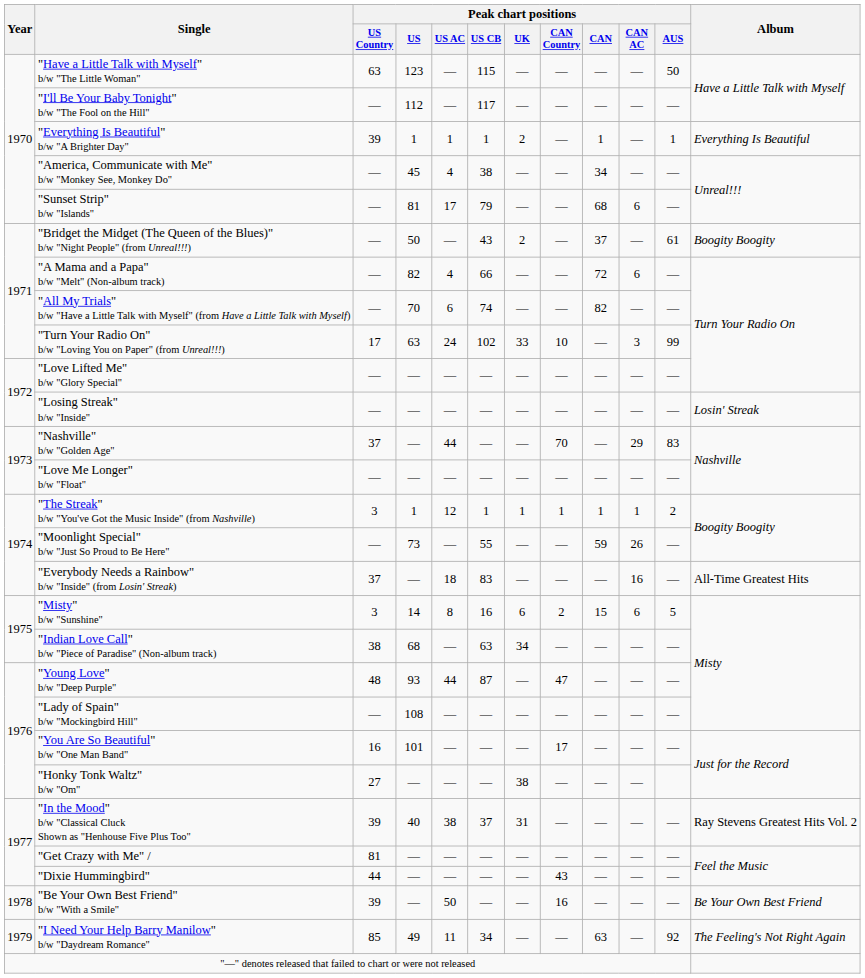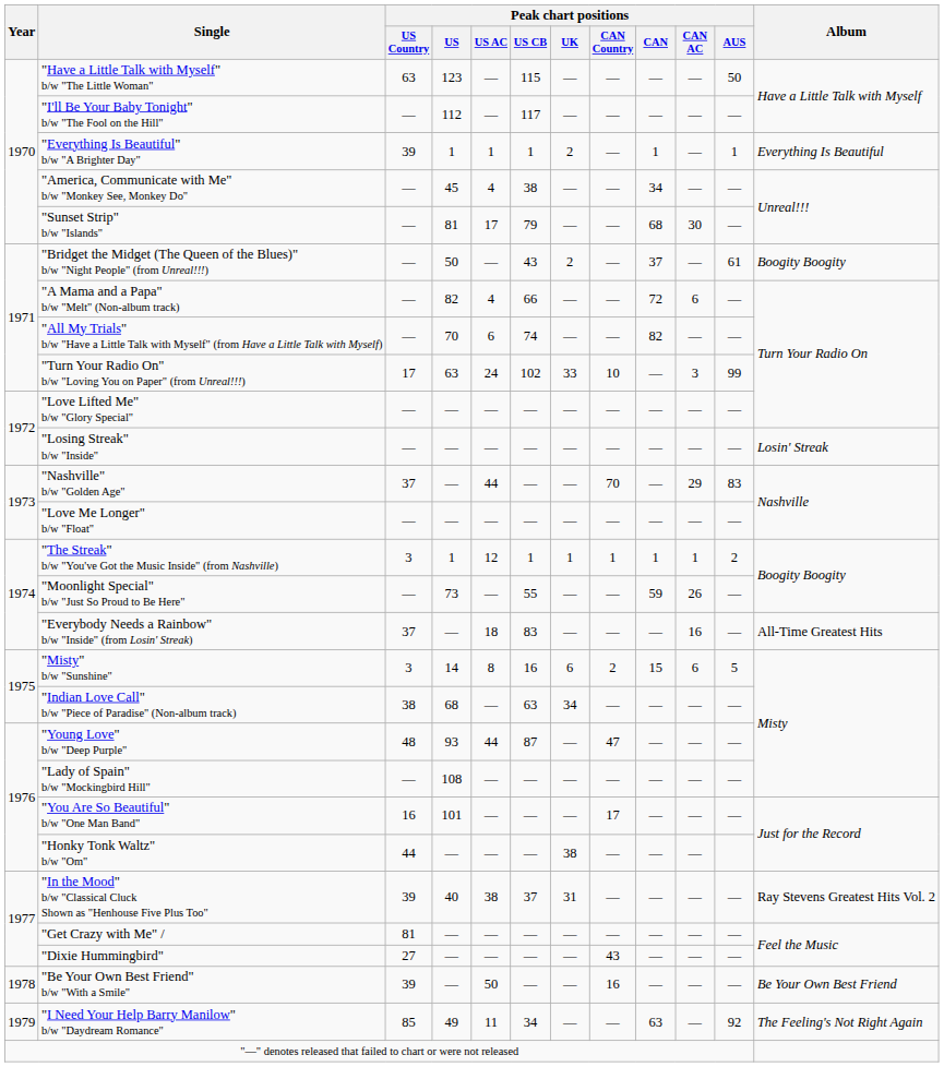 <table class="wikitable" style="text-align:center;">
 <tr>
 <th rowspan="2">Year</th>
 <th rowspan="2">Single</th>
 <th colspan="9">Peak chart positions</th>
 <th rowspan="2">Album</th>
 </tr>
 <tr style="font-size:smaller;">
 <th width="40"><a href='#'>US Country</a></th>
 <th width="40"><a href='#'>US</a><br></th>
 <th width="40"><a href='#'>US AC</a></th>
 <th width="40"><a href='#'>US CB</a></th>
 <th width="40"><a href='#'>UK</a></th>
 <th width="40"><a href='#'>CAN Country</a></th>
 <th width="40"><a href='#'>CAN</a></th>
 <th width="40"><a href='#'>CAN AC</a></th>
 <th width="40"><a href='#'>AUS</a></th>
 </tr>
 <tr>
 <td rowspan="5">1970</td>
 <td align="left">"<a href='#'>Have a Little Talk with Myself</a>"<br><small>b/w "The Little Woman"</small></td>
 <td>63</td>
 <td>123</td>
 <td>—</td>
 <td>115</td>
 <td>—</td>
 <td>—</td>
 <td>—</td>
 <td>—</td>
 <td>50</td>
 <td align="left" rowspan="2"><em>Have a Little Talk with Myself</em></td>
 </tr>
 <tr>
 <td align="left">"<a href='#'>I'll Be Your Baby Tonight</a>"<br><small>b/w "The Fool on the Hill"</small></td>
 <td>—</td>
 <td>112</td>
 <td>—</td>
 <td>117</td>
 <td>—</td>
 <td>—</td>
 <td>—</td>
 <td>—</td>
 <td>—</td>
 </tr>
 <tr>
 <td align="left">"<a href='#'>Everything Is Beautiful</a>"<br><small>b/w "A Brighter Day"</small></td>
 <td>39</td>
 <td>1</td>
 <td>1</td>
 <td>1</td>
 <td>2</td>
 <td>—</td>
 <td>1</td>
 <td>—</td>
 <td>1</td>
 <td align="left"><em>Everything Is Beautiful</em></td>
 </tr>
 <tr>
 <td align="left">"America, Communicate with Me"<br><small>b/w "Monkey See, Monkey Do"</small></td>
 <td>—</td>
 <td>45</td>
 <td>4</td>
 <td>38</td>
 <td>—</td>
 <td>—</td>
 <td>34</td>
 <td>—</td>
 <td>—</td>
 <td align="left" rowspan="2"><em>Unreal!!!</em></td>
 </tr>
 <tr>
 <td align="left">"Sunset Strip"<br><small>b/w "Islands"</small></td>
 <td>—</td>
 <td>81</td>
 <td>17</td>
 <td>79</td>
 <td>—</td>
 <td>—</td>
 <td>68</td>
-<td>6</td>
+<td>30</td>
 <td>—</td>
 </tr>
 <tr>
 <td rowspan="4">1971</td>
 <td align="left">"Bridget the Midget (The Queen of the Blues)"<br><small>b/w "Night People" (from <em>Unreal!!!</em>)</small></td>
 <td>—</td>
 <td>50</td>
 <td>—</td>
 <td>43</td>
 <td>2</td>
 <td>—</td>
 <td>37</td>
 <td>—</td>
 <td>61</td>
 <td align="left"><em>Boogity Boogity</em></td>
 </tr>
 <tr>
 <td align="left">"A Mama and a Papa"<br><small>b/w "Melt" (Non-album track)</small></td>
 <td>—</td>
 <td>82</td>
 <td>4</td>
 <td>66</td>
 <td>—</td>
 <td>—</td>
 <td>72</td>
 <td>6</td>
 <td>—</td>
 <td align="left" rowspan="4"><em>Turn Your Radio On</em></td>
 </tr>
 <tr>
 <td align="left">"<a href='#'>All My Trials</a>"<br><small>b/w "Have a Little Talk with Myself" (from  <em>Have a Little Talk with Myself</em>)</small></td>
 <td>—</td>
 <td>70</td>
 <td>6</td>
 <td>74</td>
 <td>—</td>
 <td>—</td>
 <td>82</td>
 <td>—</td>
 <td>—</td>
 </tr>
 <tr>
 <td align="left">"Turn Your Radio On"<br><small>b/w "Loving You on Paper" (from <em>Unreal!!!</em>)</small></td>
 <td>17</td>
 <td>63</td>
 <td>24</td>
 <td>102</td>
 <td>33</td>
 <td>10</td>
 <td>—</td>
 <td>3</td>
 <td>99</td>
 </tr>
 <tr>
 <td rowspan="2">1972</td>
 <td align="left">"Love Lifted Me"<br><small>b/w "Glory Special"</small></td>
 <td>—</td>
 <td>—</td>
 <td>—</td>
 <td>—</td>
 <td>—</td>
 <td>—</td>
 <td>—</td>
 <td>—</td>
 <td>—</td>
 </tr>
 <tr>
 <td align="left">"Losing Streak"<br><small>b/w "Inside"</small></td>
 <td>—</td>
 <td>—</td>
 <td>—</td>
 <td>—</td>
 <td>—</td>
 <td>—</td>
 <td>—</td>
 <td>—</td>
 <td>—</td>
 <td align="left"><em>Losin' Streak</em></td>
 </tr>
 <tr>
 <td rowspan="2">1973</td>
 <td align="left">"Nashville"<br><small>b/w "Golden Age"</small></td>
 <td>37</td>
 <td>—</td>
 <td>44</td>
 <td>—</td>
 <td>—</td>
 <td>70</td>
 <td>—</td>
 <td>29</td>
 <td>83</td>
 <td align="left" rowspan="2"><em>Nashville</em></td>
 </tr>
 <tr>
 <td align="left">"Love Me Longer"<br><small>b/w "Float"</small></td>
 <td>—</td>
 <td>—</td>
 <td>—</td>
 <td>—</td>
 <td>—</td>
 <td>—</td>
 <td>—</td>
 <td>—</td>
 <td>—</td>
 </tr>
 <tr>
 <td rowspan="3">1974</td>
 <td align="left">"<a href='#'>The Streak</a>"<br><small>b/w "You've Got the Music Inside" (from <em>Nashville</em>)</small></td>
 <td>3</td>
 <td>1</td>
 <td>12</td>
 <td>1</td>
 <td>1</td>
 <td>1</td>
 <td>1</td>
 <td>1</td>
 <td>2</td>
 <td align="left" rowspan="2"><em>Boogity Boogity</em></td>
 </tr>
 <tr>
 <td align="left">"Moonlight Special"<br><small>b/w "Just So Proud to Be Here"</small></td>
 <td>—</td>
 <td>73</td>
 <td>—</td>
 <td>55</td>
 <td>—</td>
 <td>—</td>
 <td>59</td>
 <td>26</td>
 <td>—</td>
 </tr>
 <tr>
 <td align="left">"Everybody Needs a Rainbow"<br><small>b/w "Inside" (from <em>Losin' Streak</em>)</small></td>
 <td>37</td>
 <td>—</td>
 <td>18</td>
 <td>83</td>
 <td>—</td>
 <td>—</td>
 <td>—</td>
 <td>16</td>
 <td>—</td>
 <td align="left">All-Time Greatest Hits</td>
 </tr>
 <tr>
 <td rowspan="2">1975</td>
 <td align="left">"<a href='#'>Misty</a>"<br><small>b/w "Sunshine"</small></td>
 <td>3</td>
 <td>14</td>
 <td>8</td>
 <td>16</td>
 <td>6</td>
 <td>2</td>
 <td>15</td>
 <td>6</td>
 <td>5</td>
 <td align="left" rowspan="4"><em>Misty</em></td>
 </tr>
 <tr>
 <td align="left">"<a href='#'>Indian Love Call</a>"<br><small>b/w "Piece of Paradise" (Non-album track)</small></td>
 <td>38</td>
 <td>68</td>
 <td>—</td>
 <td>63</td>
 <td>34</td>
 <td>—</td>
 <td>—</td>
 <td>—</td>
 <td>—</td>
 </tr>
 <tr>
 <td rowspan="4">1976</td>
 <td align="left">"<a href='#'>Young Love</a>"<br><small>b/w "Deep Purple"</small></td>
 <td>48</td>
 <td>93</td>
 <td>44</td>
 <td>87</td>
 <td>—</td>
 <td>47</td>
 <td>—</td>
 <td>—</td>
 <td>—</td>
 </tr>
 <tr>
 <td align="left">"Lady of Spain"<br><small>b/w "Mockingbird Hill"</small></td>
 <td>—</td>
 <td>108</td>
 <td>—</td>
 <td>—</td>
 <td>—</td>
 <td>—</td>
 <td>—</td>
 <td>—</td>
 <td>—</td>
 </tr>
 <tr>
 <td align="left">"<a href='#'>You Are So Beautiful</a>"<br><small>b/w "One Man Band"</small></td>
 <td>16</td>
 <td>101</td>
 <td>—</td>
 <td>—</td>
 <td>—</td>
 <td>17</td>
 <td>—</td>
 <td>—</td>
 <td>—</td>
 <td align="left" rowspan="2"><em>Just for the Record</em></td>
 </tr>
 <tr>
 <td align="left">"Honky Tonk Waltz"<br><small>b/w "Om"</small></td>
-<td>27</td>
+<td>44</td>
 <td>—</td>
 <td>—</td>
 <td>—</td>
 <td>38</td>
 <td>—</td>
 <td>—</td>
 <td>—</td>
 </tr>
 <tr>
 <td rowspan="3">1977</td>
 <td align="left">"<a href='#'>In the Mood</a>"<br><small>b/w "Classical Cluck<br>Shown as "Henhouse Five Plus Too"</small></td>
 <td>39</td>
 <td>40</td>
 <td>38</td>
 <td>37</td>
 <td>31</td>
 <td>—</td>
 <td>—</td>
 <td>—</td>
 <td>—</td>
 <td align="left">Ray Stevens Greatest Hits Vol. 2</td>
 </tr>
 <tr>
 <td align="left">"Get Crazy with Me" /</td>
 <td>81</td>
 <td>—</td>
 <td>—</td>
 <td>—</td>
 <td>—</td>
 <td>—</td>
 <td>—</td>
 <td>—</td>
 <td>—</td>
 <td align="left" rowspan="2"><em>Feel the Music</em></td>
 </tr>
 <tr>
 <td align="left">"Dixie Hummingbird"</td>
-<td>44</td>
+<td>27</td>
 <td>—</td>
 <td>—</td>
 <td>—</td>
 <td>—</td>
 <td>43</td>
 <td>—</td>
 <td>—</td>
 <td>—</td>
 </tr>
 <tr>
 <td>1978</td>
 <td align="left">"Be Your Own Best Friend"<br><small>b/w "With a Smile"</small></td>
 <td>39</td>
 <td>—</td>
 <td>50</td>
 <td>—</td>
 <td>—</td>
 <td>16</td>
 <td>—</td>
 <td>—</td>
 <td>—</td>
 <td align="left"><em>Be Your Own Best Friend</em></td>
 </tr>
 <tr>
 <td>1979</td>
 <td align="left">"<a href='#'>I Need Your Help Barry Manilow</a>"<br><small>b/w "Daydream Romance"</small></td>
 <td>85</td>
 <td>49</td>
 <td>11</td>
 <td>34</td>
 <td>—</td>
 <td>—</td>
 <td>63</td>
 <td>—</td>
 <td>92</td>
 <td align="left"><em>The Feeling's Not Right Again</em></td>
 </tr>
 <tr>
 <td align="center" colspan="11"><small>"—" denotes released that failed to chart or were not released</small></td>
 </tr>
 </table>
